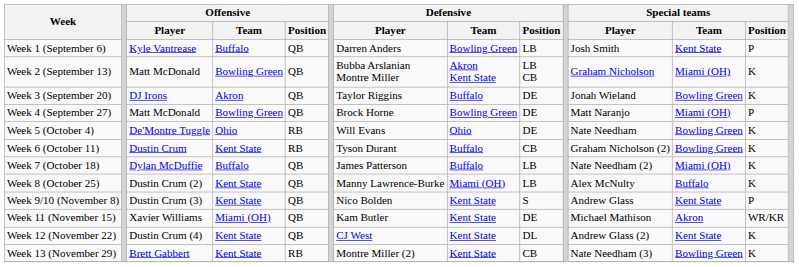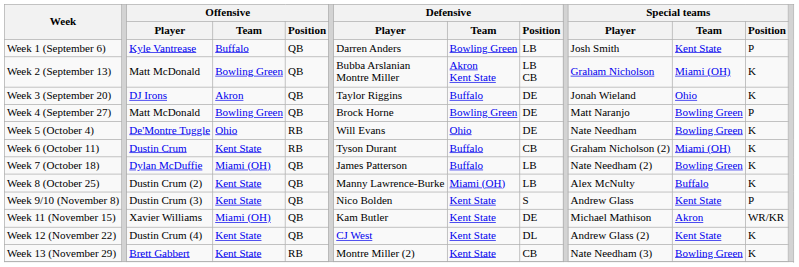 <table class="wikitable" border="1">
 <tr>
 <th rowspan="2">Week</th>
 <th rowSpan="17" style="background-color:lightgrey;"></th>
 <th colspan="3">Offensive</th>
 <th rowSpan="17" style="background-color:lightgrey;"></th>
 <th colspan="3">Defensive</th>
 <th rowSpan="17" style="background-color:lightgrey;"></th>
 <th colspan="3">Special teams</th>
 <th rowSpan="17" style="background-color:lightgrey;"></th>
 </tr>
 <tr>
 <th>Player</th>
 <th>Team</th>
 <th>Position</th>
 <th>Player</th>
 <th>Team</th>
 <th>Position</th>
 <th>Player</th>
 <th>Team</th>
 <th>Position</th>
 </tr>
 <tr>
 <td>Week 1 (September 6)</td>
 <td><a href='#'>Kyle Vantrease</a></td>
 <td><a href='#'>Buffalo</a></td>
 <td>QB</td>
 <td>Darren Anders</td>
 <td><a href='#'>Bowling Green</a></td>
 <td>LB</td>
 <td>Josh Smith</td>
 <td><a href='#'>Kent State</a></td>
 <td>P</td>
 </tr>
 <tr>
 <td>Week 2 (September 13)</td>
 <td>Matt McDonald</td>
 <td><a href='#'>Bowling Green</a></td>
 <td>QB</td>
 <td>Bubba Arslanian<br>Montre Miller</td>
 <td><a href='#'>Akron</a><br><a href='#'>Kent State</a></td>
 <td>LB<br>CB</td>
 <td><a href='#'>Graham Nicholson</a></td>
 <td><a href='#'>Miami (OH)</a></td>
 <td>K</td>
 </tr>
 <tr>
 <td>Week 3 (September 20)</td>
 <td><a href='#'>DJ Irons</a></td>
 <td><a href='#'>Akron</a></td>
 <td>QB</td>
 <td>Taylor Riggins</td>
 <td><a href='#'>Buffalo</a></td>
 <td>DE</td>
 <td>Jonah Wieland</td>
-<td><a href='#'>Bowling Green</a></td>
+<td><a href='#'>Ohio</a></td>
 <td>K</td>
 </tr>
 <tr>
 <td>Week 4 (September 27)</td>
 <td>Matt McDonald</td>
 <td><a href='#'>Bowling Green</a></td>
 <td>QB</td>
 <td>Brock Horne</td>
 <td><a href='#'>Bowling Green</a></td>
 <td>DE</td>
 <td>Matt Naranjo</td>
-<td><a href='#'>Miami (OH)</a></td>
+<td><a href='#'>Bowling Green</a></td>
 <td>P</td>
 </tr>
 <tr>
 <td>Week 5 (October 4)</td>
 <td><a href='#'>De'Montre Tuggle</a></td>
 <td><a href='#'>Ohio</a></td>
 <td>RB</td>
 <td>Will Evans</td>
 <td><a href='#'>Ohio</a></td>
 <td>DE</td>
 <td>Nate Needham</td>
 <td><a href='#'>Bowling Green</a></td>
 <td>K</td>
 </tr>
 <tr>
 <td>Week 6 (October 11)</td>
 <td><a href='#'>Dustin Crum</a></td>
 <td><a href='#'>Kent State</a></td>
 <td>RB</td>
 <td>Tyson Durant</td>
 <td><a href='#'>Buffalo</a></td>
 <td>CB</td>
 <td>Graham Nicholson (2)</td>
-<td><a href='#'>Bowling Green</a></td>
+<td><a href='#'>Miami (OH)</a></td>
 <td>K</td>
 </tr>
 <tr>
 <td>Week 7 (October 18)</td>
 <td><a href='#'>Dylan McDuffie</a></td>
-<td><a href='#'>Buffalo</a></td>
+<td><a href='#'>Miami (OH)</a></td>
 <td>QB</td>
 <td>James Patterson</td>
 <td><a href='#'>Buffalo</a></td>
 <td>LB</td>
 <td>Nate Needham (2)</td>
-<td><a href='#'>Miami (OH)</a></td>
+<td><a href='#'>Bowling Green</a></td>
 <td>K</td>
 </tr>
 <tr>
 <td>Week 8 (October 25)</td>
 <td>Dustin Crum (2)</td>
 <td><a href='#'>Kent State</a></td>
 <td>QB</td>
 <td>Manny Lawrence-Burke</td>
 <td><a href='#'>Miami (OH)</a></td>
 <td>LB</td>
 <td>Alex McNulty</td>
 <td><a href='#'>Buffalo</a></td>
 <td>K</td>
 </tr>
 <tr>
 <td>Week 9/10 (November 8)</td>
 <td>Dustin Crum (3)</td>
 <td><a href='#'>Kent State</a></td>
 <td>QB</td>
 <td>Nico Bolden</td>
 <td><a href='#'>Kent State</a></td>
 <td>S</td>
 <td>Andrew Glass</td>
 <td><a href='#'>Kent State</a></td>
 <td>P</td>
 </tr>
 <tr>
 <td>Week 11 (November 15)</td>
 <td>Xavier Williams</td>
 <td><a href='#'>Miami (OH)</a></td>
 <td>QB</td>
 <td>Kam Butler</td>
 <td><a href='#'>Kent State</a></td>
 <td>DE</td>
 <td>Michael Mathison</td>
 <td><a href='#'>Akron</a></td>
 <td>WR/KR</td>
 </tr>
 <tr>
 <td>Week 12 (November 22)</td>
 <td>Dustin Crum (4)</td>
 <td><a href='#'>Kent State</a></td>
 <td>QB</td>
 <td><a href='#'>CJ West</a></td>
 <td><a href='#'>Kent State</a></td>
 <td>DL</td>
 <td>Andrew Glass (2)</td>
 <td><a href='#'>Kent State</a></td>
 <td>K</td>
 </tr>
 <tr>
 <td>Week 13 (November 29)</td>
 <td><a href='#'>Brett Gabbert</a></td>
 <td><a href='#'>Kent State</a></td>
 <td>RB</td>
 <td>Montre Miller (2)</td>
 <td><a href='#'>Kent State</a></td>
 <td>CB</td>
 <td>Nate Needham (3)</td>
 <td><a href='#'>Bowling Green</a></td>
 <td>K</td>
 </tr>
 <tr>
 </tr>
 </table>
